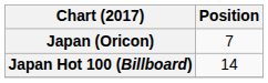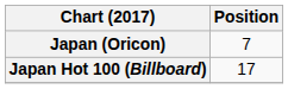 <table class="wikitable plainrowheaders">
 <tr>
 <th scope="col">Chart (2017)</th>
 <th scope="col">Position</th>
 </tr>
 <tr>
 <th scope="row">Japan (Oricon)</th>
 <td align="center">7</td>
 </tr>
 <tr>
 <th scope="row">Japan Hot 100 (<em>Billboard</em>)</th>
-<td align="center">14</td>
+<td align="center">17</td>
 </tr>
 <tr>
 </tr>
 </table>
